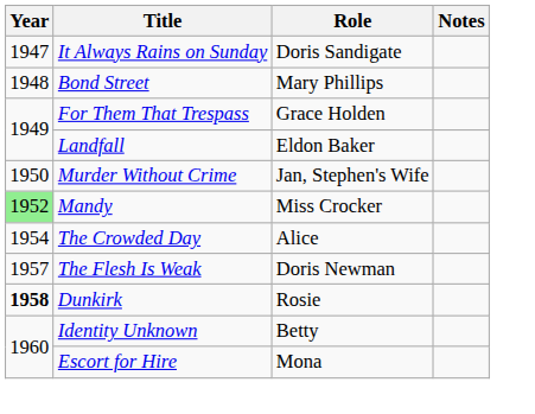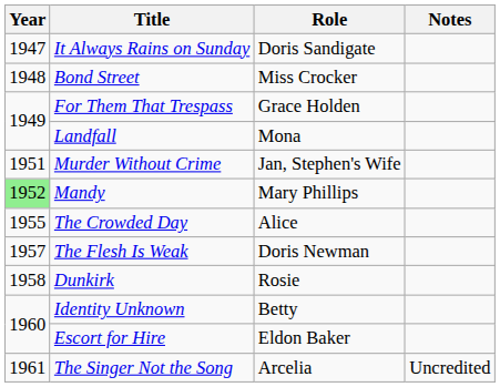 <table class="wikitable sortable">
 <tr>
 <th>Year</th>
 <th>Title</th>
 <th>Role</th>
 <th class = "unsortable">Notes</th>
 </tr>
 <tr>
 <td>1947</td>
 <td><em><a href='#'>It Always Rains on Sunday</a></em></td>
 <td>Doris Sandigate</td>
 <td></td>
 </tr>
 <tr>
 <td>1948</td>
 <td><em><a href='#'>Bond Street</a></em></td>
-<td>Mary Phillips</td>
+<td>Miss Crocker</td>
 <td></td>
 </tr>
 <tr>
 <td rowspan=2>1949</td>
 <td><em><a href='#'>For Them That Trespass</a></em></td>
 <td>Grace Holden</td>
 <td></td>
 </tr>
 <tr>
 <td><em><a href='#'>Landfall</a></em></td>
-<td>Eldon Baker</td>
+<td>Mona</td>
 <td></td>
 </tr>
 <tr>
-<td>1950</td>
+<td>1951</td>
 <td><em><a href='#'>Murder Without Crime</a></em></td>
 <td>Jan, Stephen's Wife</td>
 <td></td>
 </tr>
 <tr>
 <td style="background: lightgreen;">1952</td>
 <td><em><a href='#'>Mandy</a></em></td>
-<td>Miss Crocker</td>
+<td>Mary Phillips</td>
 <td></td>
 </tr>
 <tr>
-<td>1954</td>
+<td>1955</td>
 <td><em><a href='#'>The Crowded Day</a></em></td>
 <td>Alice</td>
 <td></td>
 </tr>
 <tr>
 <td>1957</td>
 <td><em><a href='#'>The Flesh Is Weak</a></em></td>
 <td>Doris Newman</td>
 <td></td>
 </tr>
 <tr>
-<td><strong>1958</strong></td>
+<td>1958</td>
 <td><em><a href='#'>Dunkirk</a></em></td>
 <td>Rosie</td>
 <td></td>
 </tr>
 <tr>
 <td rowspan=2>1960</td>
 <td><em><a href='#'>Identity Unknown</a></em></td>
 <td>Betty</td>
 <td></td>
 </tr>
 <tr>
 <td><em><a href='#'>Escort for Hire</a></em></td>
-<td>Mona</td>
+<td>Eldon Baker</td>
 <td></td>
 </tr>
+<tr>
+<td>1961</td>
+<td><em><a href='#'>The Singer Not the Song</a></em></td>
+<td>Arcelia</td>
+<td>Uncredited</td>
+</tr>
 </table>
